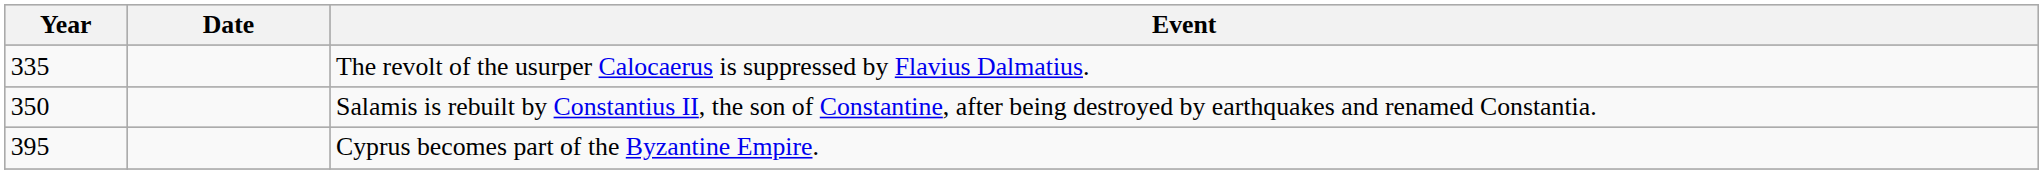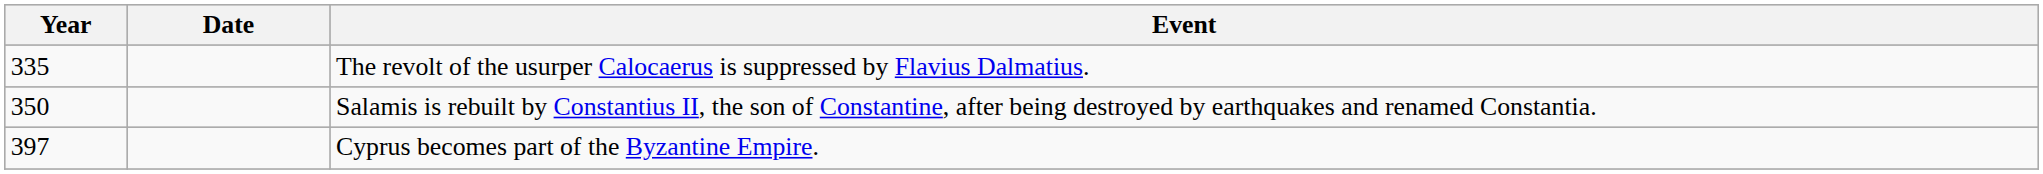 <table class="wikitable" width="100%">
 <tr>
 <th style="width:6%">Year</th>
 <th style="width:10%">Date</th>
 <th>Event</th>
 </tr>
 <tr>
 <td>335</td>
 <td></td>
 <td>The revolt of the usurper <a href='#'>Calocaerus</a> is suppressed by <a href='#'>Flavius Dalmatius</a>.</td>
 </tr>
 <tr>
 <td>350</td>
 <td></td>
 <td>Salamis is rebuilt by <a href='#'>Constantius II</a>, the son of <a href='#'>Constantine</a>, after being destroyed by earthquakes and renamed Constantia.</td>
 </tr>
 <tr>
-<td>395</td>
+<td>397</td>
 <td></td>
 <td>Cyprus becomes part of the <a href='#'>Byzantine Empire</a>.</td>
 </tr>
 </table>
